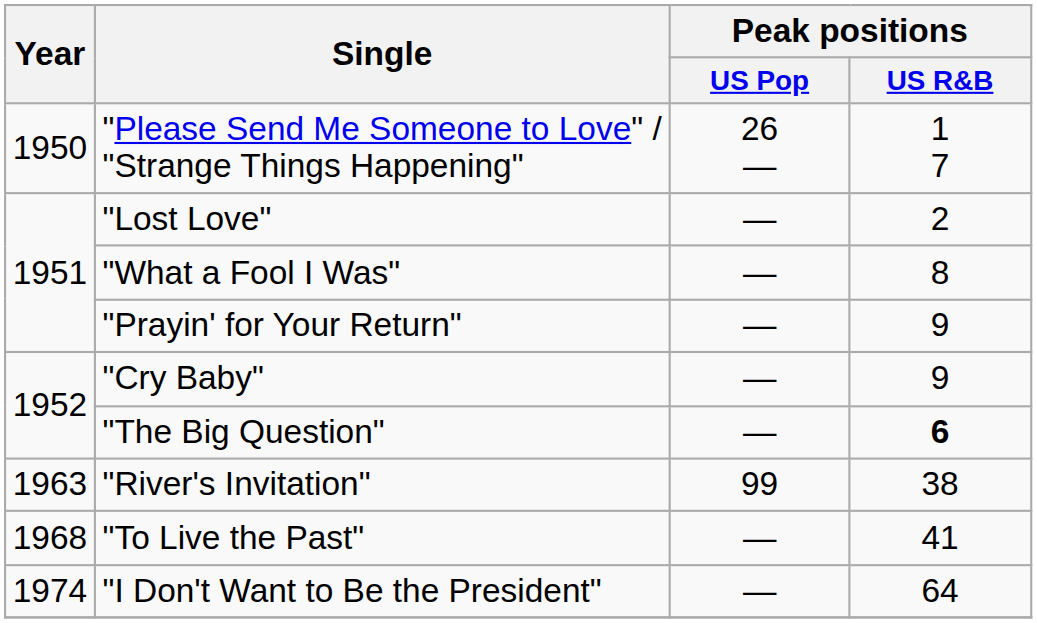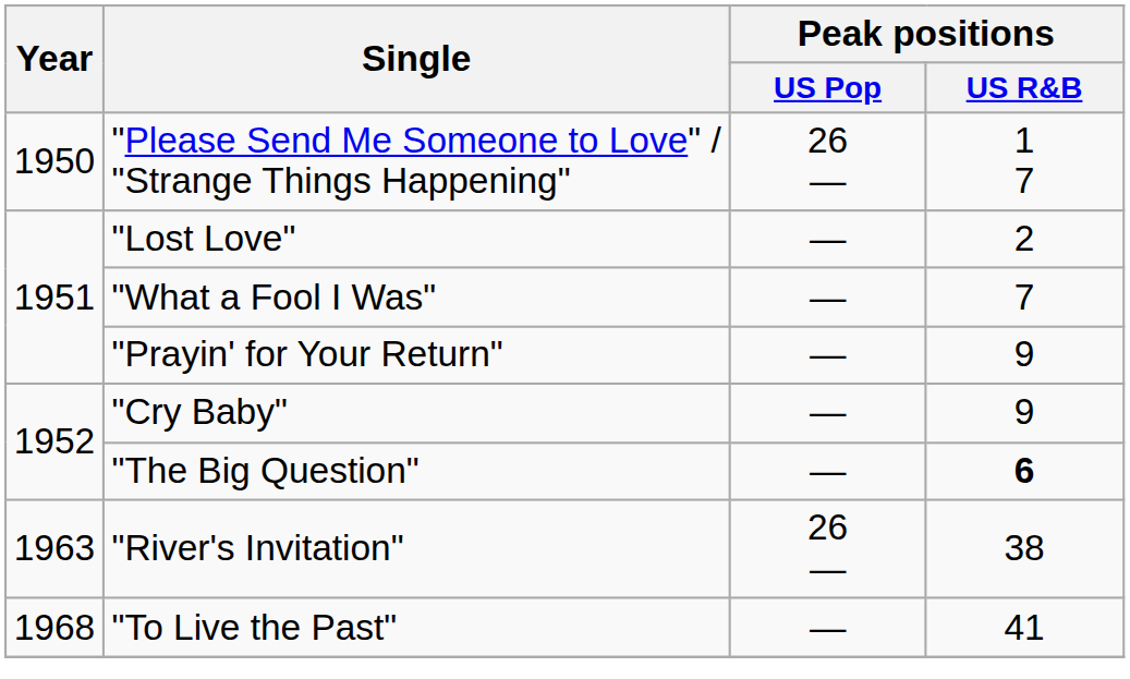 <table class="wikitable" style="text-align:center;">
 <tr>
 <th rowspan="2">Year</th>
 <th rowspan="2">Single</th>
 <th colspan="2">Peak positions</th>
 </tr>
 <tr style="font-size:smaller;">
 <th width="80"><a href='#'>US Pop</a></th>
 <th width="80"><a href='#'>US R&B</a></th>
 </tr>
 <tr>
 <td rowspan="1">1950</td>
 <td align="left">"<a href='#'>Please Send Me Someone to Love</a>" /<br>"Strange Things Happening"</td>
 <td>26<br>—</td>
 <td>1<br>7</td>
 </tr>
 <tr>
 <td rowspan="3">1951</td>
 <td align="left">"Lost Love"</td>
 <td>—</td>
 <td>2</td>
 </tr>
 <tr>
 <td align="left">"What a Fool I Was"</td>
 <td>—</td>
-<td>8</td>
+<td>7</td>
 </tr>
 <tr>
 <td align="left">"Prayin' for Your Return"</td>
 <td>—</td>
 <td>9</td>
 </tr>
 <tr>
 <td rowspan="2">1952</td>
 <td align="left">"Cry Baby"</td>
 <td>—</td>
 <td>9</td>
 </tr>
 <tr>
 <td align="left">"The Big Question"</td>
 <td>—</td>
 <td><strong>6</strong></td>
 </tr>
 <tr>
 <td rowspan="1">1963</td>
 <td align="left">"River's Invitation"</td>
-<td>99</td>
+<td>26<br>—</td>
 <td>38</td>
 </tr>
 <tr>
 <td rowspan="1">1968</td>
 <td align="left">"To Live the Past"</td>
 <td>—</td>
 <td>41</td>
 </tr>
 <tr>
-<td rowspan="1">1974</td>
-<td align="left">"I Don't Want to Be the President"</td>
-<td>—</td>
-<td>64</td>
-</tr>
-<tr>
 </tr>
 </table>
